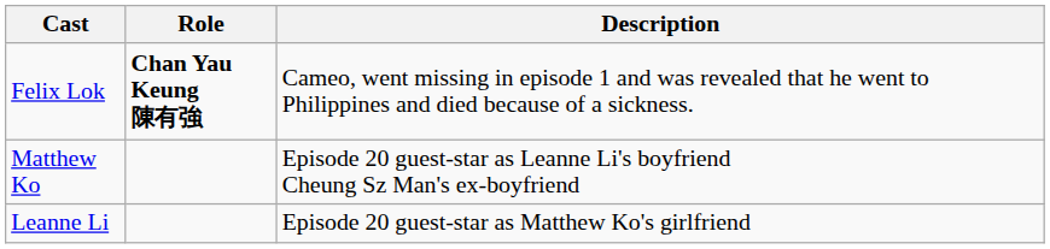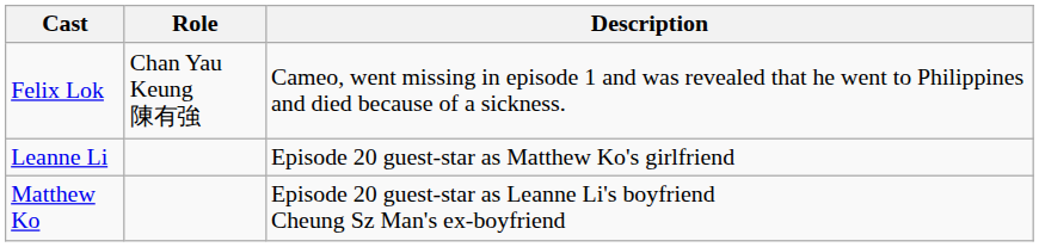 <table class="wikitable" width="55%">
 <tr>
 <th>Cast</th>
 <th>Role</th>
 <th>Description</th>
 </tr>
 <tr>
 <td><a href='#'>Felix Lok</a></td>
-<td><strong>Chan Yau Keung <br> 陳有強</strong></td>
+<td>Chan Yau Keung <br> 陳有強</td>
 <td>Cameo, went missing in episode 1 and was revealed that he went to Philippines and died because of a sickness.</td>
+</tr>
+<tr>
+<td><a href='#'>Leanne Li</a></td>
+<td></td>
+<td>Episode 20 guest-star as Matthew Ko's girlfriend</td>
 </tr>
 <tr>
 <td><a href='#'>Matthew Ko</a></td>
 <td></td>
 <td>Episode 20 guest-star as Leanne Li's boyfriend <br> Cheung Sz Man's ex-boyfriend</td>
 </tr>
-<tr>
-<td><a href='#'>Leanne Li</a></td>
-<td></td>
-<td>Episode 20 guest-star as Matthew Ko's girlfriend</td>
-</tr>
 </table>
